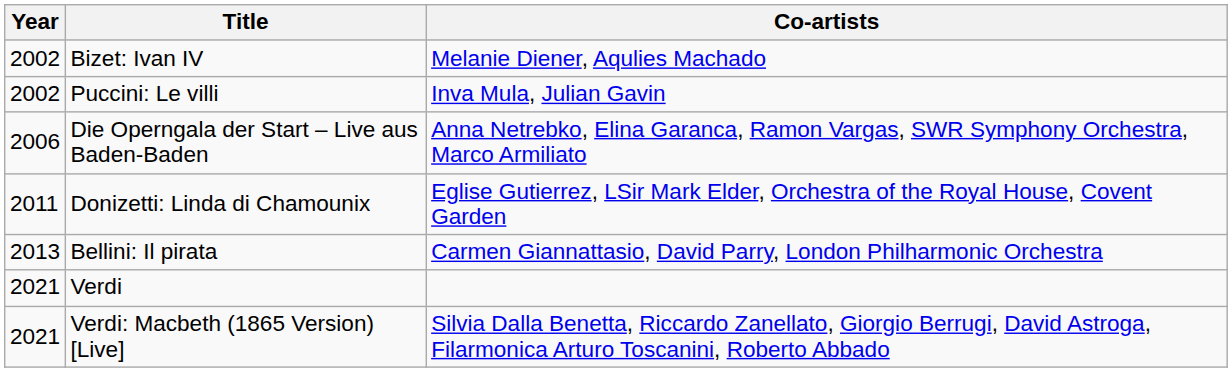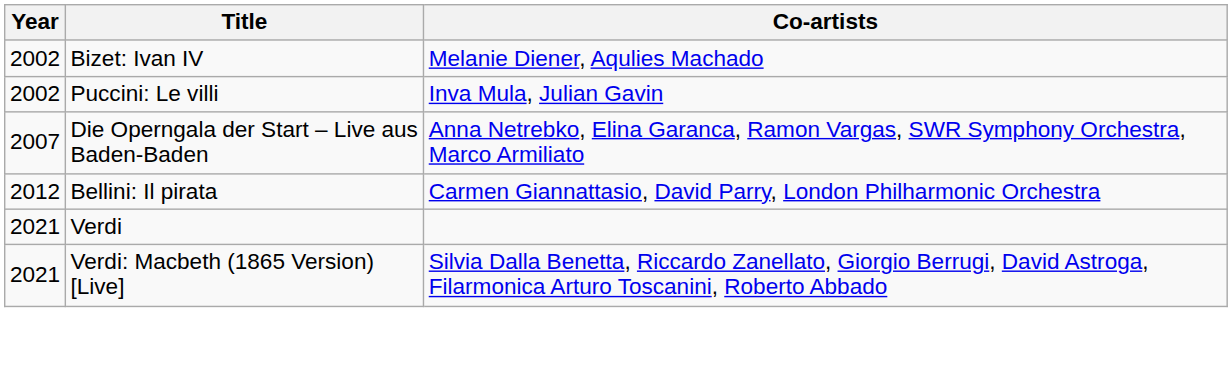 <table class="wikitable">
 <tr>
 <th>Year</th>
 <th>Title</th>
 <th>Co-artists</th>
 </tr>
 <tr>
 <td>2002</td>
 <td>Bizet: Ivan IV</td>
 <td><a href='#'>Melanie Diener</a>, <a href='#'>Aqulies Machado</a></td>
 </tr>
 <tr>
 <td>2002</td>
 <td>Puccini: Le villi</td>
 <td><a href='#'>Inva Mula</a>, <a href='#'>Julian Gavin</a></td>
 </tr>
 <tr>
-<td>2006</td>
+<td>2007</td>
 <td>Die Operngala der Start – Live aus Baden-Baden</td>
 <td><a href='#'>Anna Netrebko</a>, <a href='#'>Elina Garanca</a>, <a href='#'>Ramon Vargas</a>, <a href='#'>SWR Symphony Orchestra</a>, <a href='#'>Marco Armiliato</a></td>
 </tr>
 <tr>
-<td>2011</td>
-<td>Donizetti: Linda di Chamounix</td>
-<td><a href='#'>Eglise Gutierrez</a>, <a href='#'>LSir Mark Elder</a>, <a href='#'>Orchestra of the Royal House</a>, <a href='#'>Covent Garden</a></td>
-</tr>
-<tr>
-<td>2013</td>
+<td>2012</td>
 <td>Bellini: Il pirata</td>
 <td><a href='#'>Carmen Giannattasio</a>, <a href='#'>David Parry</a>, <a href='#'>London Philharmonic Orchestra</a></td>
 </tr>
 <tr>
 <td>2021</td>
 <td>Verdi</td>
 <td></td>
 </tr>
 <tr>
 <td>2021</td>
 <td>Verdi: Macbeth (1865 Version)[Live]</td>
 <td><a href='#'>Silvia Dalla Benetta</a>, <a href='#'>Riccardo Zanellato</a>, <a href='#'>Giorgio Berrugi</a>, <a href='#'>David Astroga</a>, <a href='#'>Filarmonica Arturo Toscanini</a>, <a href='#'>Roberto Abbado</a></td>
 </tr>
 </table>
